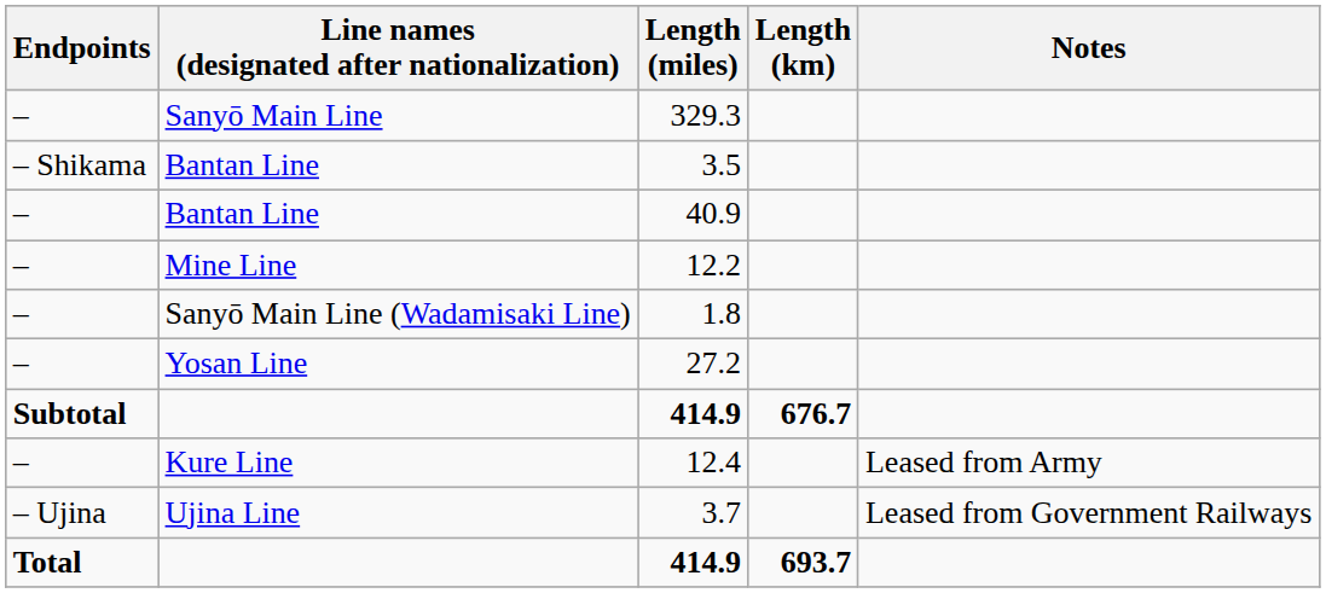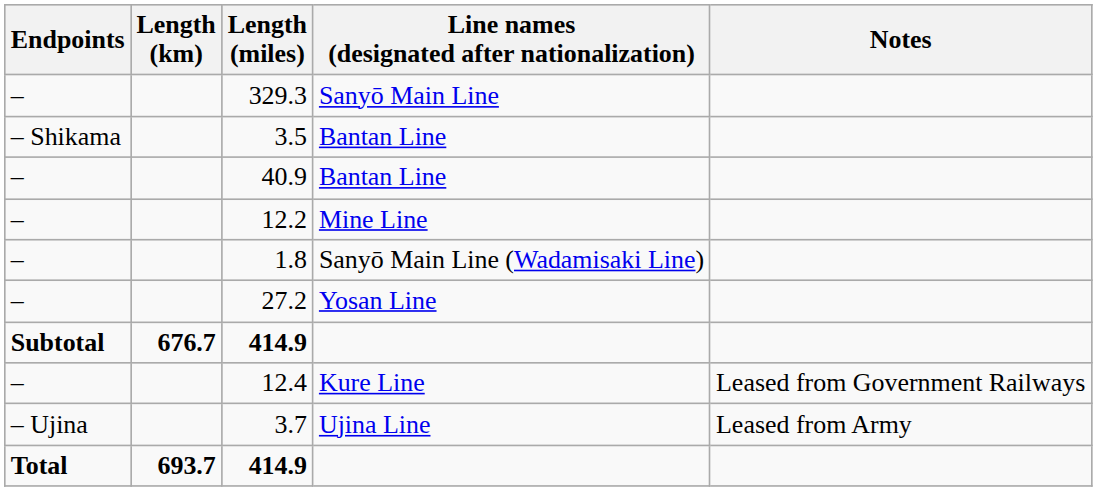 <table class=wikitable>
 <tr>
 <th>Endpoints</th>
+<th>Length<br>(km)</th>
+<th>Length<br>(miles)</th>
 <th>Line names<br>(designated after nationalization)</th>
-<th>Length<br>(miles)</th>
-<th>Length<br>(km)</th>
 <th>Notes</th>
 </tr>
 <tr>
 <td> – </td>
+<td style="text-align:right"></td>
+<td style="text-align:right">329.3</td>
 <td><a href='#'>Sanyō Main Line</a></td>
-<td style="text-align:right">329.3</td>
-<td style="text-align:right"></td>
 <td></td>
 </tr>
 <tr>
 <td> – Shikama</td>
+<td style="text-align:right"></td>
+<td style="text-align:right">3.5</td>
 <td><a href='#'>Bantan Line</a></td>
-<td style="text-align:right">3.5</td>
-<td style="text-align:right"></td>
 <td></td>
 </tr>
 <tr>
 <td> – </td>
+<td style="text-align:right"></td>
+<td style="text-align:right">40.9</td>
 <td><a href='#'>Bantan Line</a></td>
-<td style="text-align:right">40.9</td>
-<td style="text-align:right"></td>
 <td></td>
 </tr>
 <tr>
 <td> – </td>
+<td style="text-align:right"></td>
+<td style="text-align:right">12.2</td>
 <td><a href='#'>Mine Line</a></td>
-<td style="text-align:right">12.2</td>
-<td style="text-align:right"></td>
 <td></td>
 </tr>
 <tr>
 <td> – </td>
+<td style="text-align:right"></td>
+<td style="text-align:right">1.8</td>
 <td>Sanyō Main Line (<a href='#'>Wadamisaki Line</a>)</td>
-<td style="text-align:right">1.8</td>
-<td style="text-align:right"></td>
 <td></td>
 </tr>
 <tr>
 <td> – </td>
+<td style="text-align:right"></td>
+<td style="text-align:right">27.2</td>
 <td><a href='#'>Yosan Line</a></td>
-<td style="text-align:right">27.2</td>
-<td style="text-align:right"></td>
 <td></td>
 </tr>
 <tr>
 <td><strong>Subtotal</strong></td>
+<td style="text-align:right"><strong>676.7</strong></td>
+<td style="text-align:right"><strong>414.9</strong></td>
 <td></td>
-<td style="text-align:right"><strong>414.9</strong></td>
-<td style="text-align:right"><strong>676.7</strong></td>
 <td></td>
 </tr>
 <tr>
 <td> – </td>
+<td style="text-align:right"></td>
+<td style="text-align:right">12.4</td>
 <td><a href='#'>Kure Line</a></td>
-<td style="text-align:right">12.4</td>
+<td>Leased from Government Railways</td>
+</tr>
+<tr>
+<td> – Ujina</td>
 <td style="text-align:right"></td>
+<td style="text-align:right">3.7</td>
+<td><a href='#'>Ujina Line</a></td>
 <td>Leased from Army</td>
 </tr>
 <tr>
-<td> – Ujina</td>
-<td><a href='#'>Ujina Line</a></td>
-<td style="text-align:right">3.7</td>
-<td style="text-align:right"></td>
-<td>Leased from Government Railways</td>
-</tr>
-<tr>
 <td><strong>Total</strong></td>
+<td style="text-align:right"><strong>693.7</strong></td>
+<td style="text-align:right"><strong>414.9</strong></td>
 <td></td>
-<td style="text-align:right"><strong>414.9</strong></td>
-<td style="text-align:right"><strong>693.7</strong></td>
 <td></td>
 </tr>
 </table>
